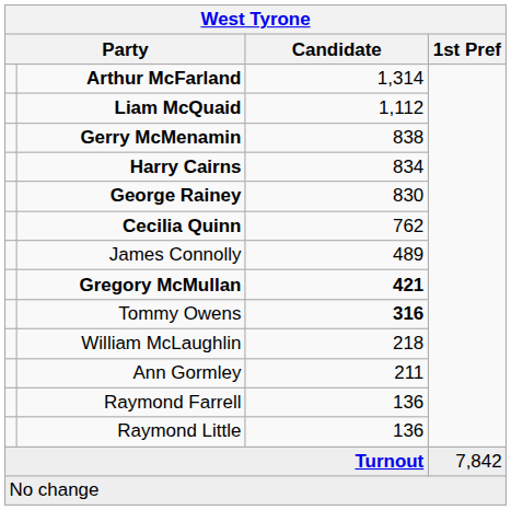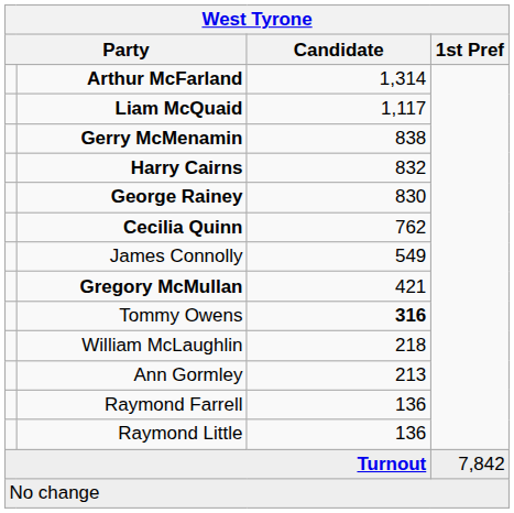 <table class="wikitable">
 <tr>
 <th colspan="4" align="center"><a href='#'>West Tyrone</a></th>
 </tr>
 <tr>
 <th colspan="2" align="center" width=200>Party</th>
 <th width=150>Candidate</th>
 <th width=60>1st Pref</th>
 </tr>
 <tr>
 <td></td>
 <td align="right"><strong>Arthur McFarland</strong></td>
 <td align="right">1,314</td>
 </tr>
 <tr>
 <td></td>
 <td align="right"><strong>Liam McQuaid</strong></td>
-<td align="right">1,112</td>
+<td align="right">1,117</td>
 </tr>
 <tr>
 <td></td>
 <td align="right"><strong>Gerry McMenamin</strong></td>
 <td align="right">838</td>
 </tr>
 <tr>
 <td></td>
 <td align="right"><strong>Harry Cairns</strong></td>
-<td align="right">834</td>
+<td align="right">832</td>
 </tr>
 <tr>
 <td></td>
 <td align="right"><strong>George Rainey</strong></td>
 <td align="right">830</td>
 </tr>
 <tr>
 <td></td>
 <td align="right"><strong>Cecilia Quinn</strong></td>
 <td align="right">762</td>
 </tr>
 <tr>
 <td></td>
 <td align="right">James Connolly</td>
-<td align="right">489</td>
+<td align="right">549</td>
 </tr>
 <tr>
 <td></td>
 <td align="right"><strong>Gregory McMullan</strong></td>
-<td align="right"><strong>421</strong></td>
+<td align="right">421</td>
 </tr>
 <tr>
 <td></td>
 <td align="right">Tommy Owens</td>
 <td align="right"><strong>316</strong></td>
 </tr>
 <tr>
 <td></td>
 <td align="right">William McLaughlin</td>
 <td align="right">218</td>
 </tr>
 <tr>
 <td></td>
 <td align="right">Ann Gormley</td>
-<td align="right">211</td>
+<td align="right">213</td>
 </tr>
 <tr>
 <td></td>
 <td align="right">Raymond Farrell</td>
 <td align="right">136</td>
 </tr>
 <tr>
 <td></td>
 <td align="right">Raymond Little</td>
 <td align="right">136</td>
 </tr>
 <tr bgcolor="EEEEEE">
 <td colspan=3 align="right"><strong><a href='#'>Turnout</a></strong></td>
 <td align="right">7,842</td>
 </tr>
 <tr>
 <td colspan=4 bgcolor="EEEEEE">No change</td>
 </tr>
 </table>
